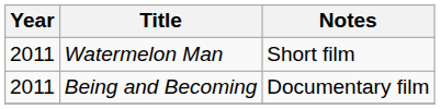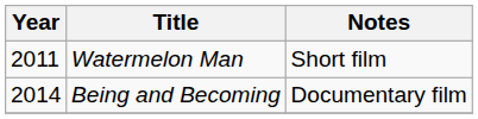 <table class="wikitable sortable">
 <tr>
 <th>Year</th>
 <th>Title</th>
 <th class="unsortable">Notes</th>
 </tr>
 <tr>
 <td>2011</td>
 <td><em>Watermelon Man</em></td>
 <td>Short film</td>
 </tr>
 <tr>
-<td>2011</td>
+<td>2014</td>
 <td><em>Being and Becoming</em></td>
 <td>Documentary film</td>
 </tr>
 <tr>
 </tr>
 </table>
